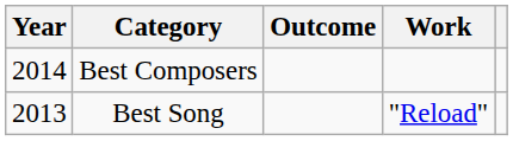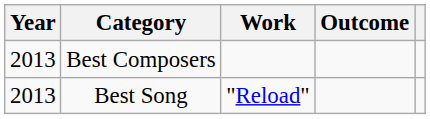 <table class="wikitable plainrowheaders" style="text-align:center;">
 <tr>
 <th>Year</th>
 <th>Category</th>
+<th>Work</th>
 <th>Outcome</th>
-<th>Work</th>
 <th></th>
 </tr>
 <tr>
-<td>2014</td>
+<td>2013</td>
 <td>Best Composers</td>
 <td></td>
 <td></td>
 <td></td>
 </tr>
 <tr>
 <td>2013</td>
 <td>Best Song</td>
+<td>"<a href='#'>Reload</a>"</td>
 <td></td>
-<td>"<a href='#'>Reload</a>"</td>
 <td></td>
 </tr>
 </table>
